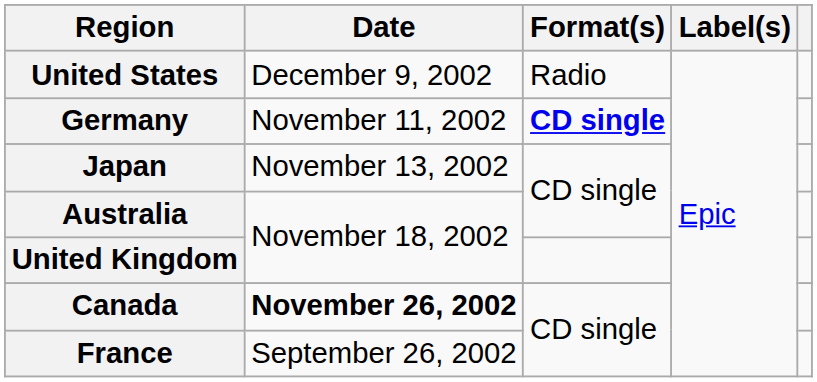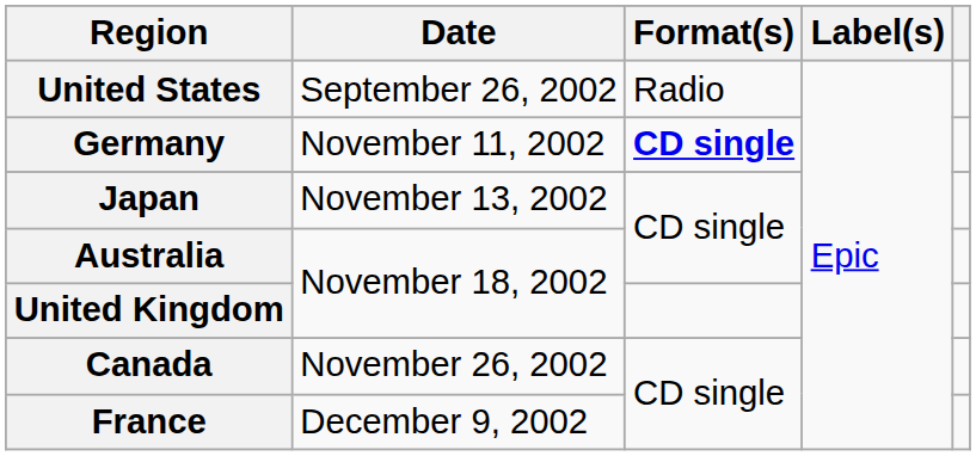 <table class="wikitable plainrowheaders">
 <tr>
 <th scope="col">Region</th>
 <th scope="col">Date</th>
 <th scope="col">Format(s)</th>
 <th scope="col">Label(s)</th>
 <th scope="col"></th>
 </tr>
 <tr>
 <th scope="row">United States</th>
-<td>December 9, 2002</td>
+<td>September 26, 2002</td>
 <td>Radio</td>
 <td rowspan="7"><a href='#'>Epic</a></td>
 <td></td>
 </tr>
 <tr>
 <th scope="row">Germany</th>
 <td>November 11, 2002</td>
 <td><strong><a href='#'>CD single</a></strong></td>
 <td></td>
 </tr>
 <tr>
 <th scope="row">Japan</th>
 <td>November 13, 2002</td>
 <td rowspan="2">CD single</td>
 <td></td>
 </tr>
 <tr>
 <th scope="row">Australia</th>
 <td rowspan="2">November 18, 2002</td>
 <td></td>
 </tr>
 <tr>
 <th scope="row">United Kingdom</th>
 <td></td>
 <td></td>
 </tr>
 <tr>
 <th scope="row">Canada</th>
-<td><strong>November 26, 2002</strong></td>
+<td>November 26, 2002</td>
 <td rowspan="2">CD single</td>
 <td></td>
 </tr>
 <tr>
 <th scope="row">France</th>
-<td>September 26, 2002</td>
+<td>December 9, 2002</td>
 <td></td>
 </tr>
 </table>
